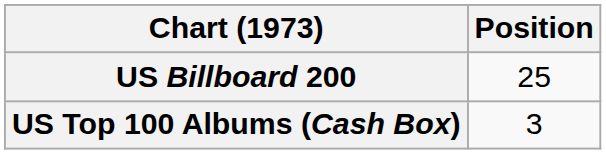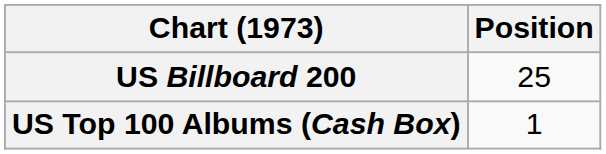 <table class="wikitable sortable plainrowheaders" style="text-align:center">
 <tr>
 <th scope="col">Chart (1973)</th>
 <th scope="col">Position</th>
 </tr>
 <tr>
 <th scope="row">US <em>Billboard</em> 200</th>
 <td>25</td>
 </tr>
 <tr>
 <th scope="row">US Top 100 Albums (<em>Cash Box</em>)</th>
-<td>3</td>
+<td>1</td>
 </tr>
 </table>
